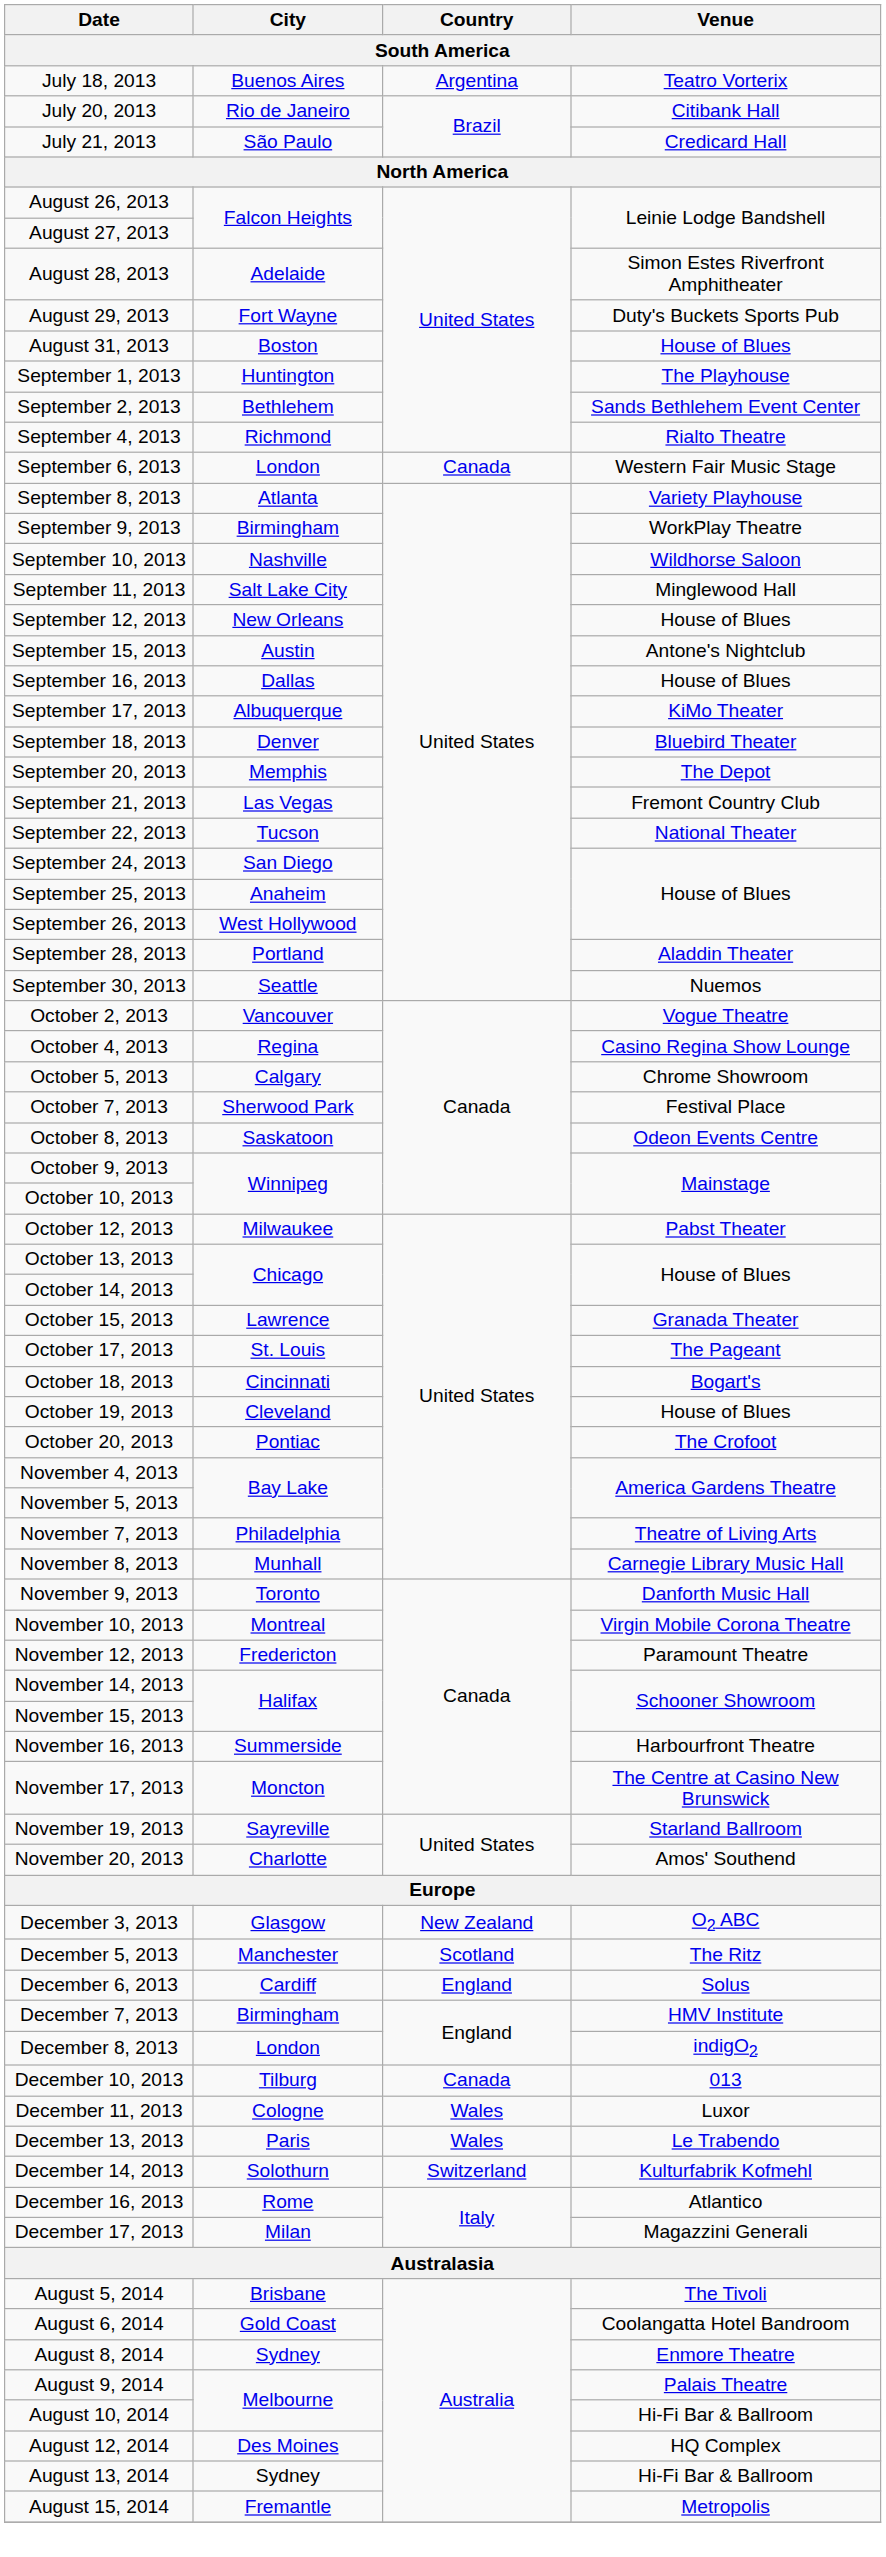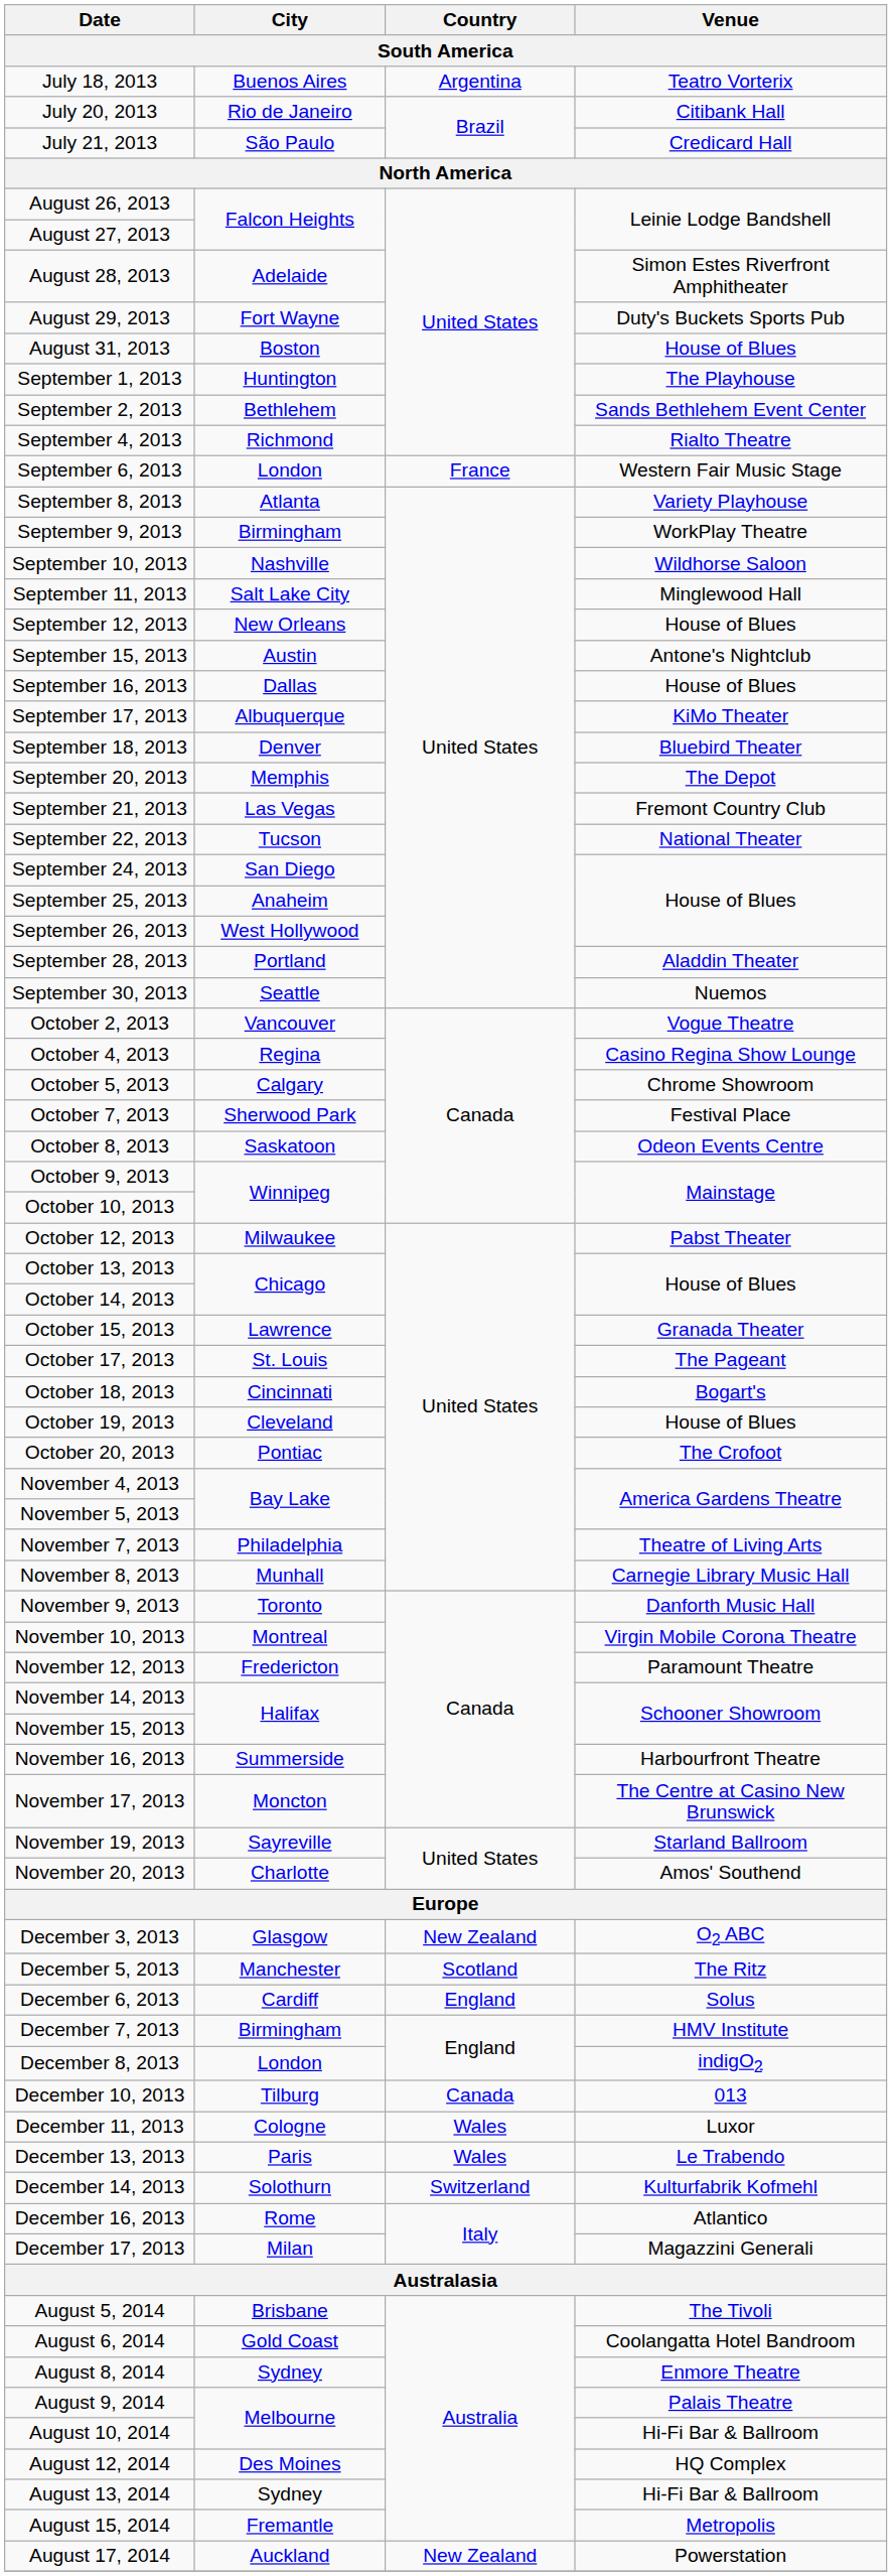 <table class="wikitable" style="text-align:center;">
 <tr>
 <th style="width:150px;">Date</th>
 <th style="width:150px;">City</th>
 <th style="width:150px;">Country</th>
 <th style="width:250px;">Venue</th>
 </tr>
 <tr>
 <th colspan="4">South America</th>
 </tr>
 <tr>
 <td>July 18, 2013</td>
 <td><a href='#'>Buenos Aires</a></td>
 <td><a href='#'>Argentina</a></td>
 <td><a href='#'>Teatro Vorterix</a></td>
 </tr>
 <tr>
 <td>July 20, 2013</td>
 <td><a href='#'>Rio de Janeiro</a></td>
 <td rowspan="2"><a href='#'>Brazil</a></td>
 <td><a href='#'>Citibank Hall</a></td>
 </tr>
 <tr>
 <td>July 21, 2013</td>
 <td><a href='#'>São Paulo</a></td>
 <td><a href='#'>Credicard Hall</a></td>
 </tr>
 <tr>
 <th colspan="4">North America</th>
 </tr>
 <tr>
 <td>August 26, 2013</td>
 <td rowspan="2"><a href='#'>Falcon Heights</a></td>
 <td rowspan="8"><a href='#'>United States</a></td>
 <td rowspan="2">Leinie Lodge Bandshell</td>
 </tr>
 <tr>
 <td>August 27, 2013</td>
 </tr>
 <tr>
 <td>August 28, 2013</td>
 <td><a href='#'>Adelaide</a></td>
 <td>Simon Estes Riverfront Amphitheater</td>
 </tr>
 <tr>
 <td>August 29, 2013</td>
 <td><a href='#'>Fort Wayne</a></td>
 <td>Duty's Buckets Sports Pub</td>
 </tr>
 <tr>
 <td>August 31, 2013</td>
 <td><a href='#'>Boston</a></td>
 <td><a href='#'>House of Blues</a></td>
 </tr>
 <tr>
 <td>September 1, 2013</td>
 <td><a href='#'>Huntington</a></td>
 <td><a href='#'>The Playhouse</a></td>
 </tr>
 <tr>
 <td>September 2, 2013</td>
 <td><a href='#'>Bethlehem</a></td>
 <td><a href='#'>Sands Bethlehem Event Center</a></td>
 </tr>
 <tr>
 <td>September 4, 2013</td>
 <td><a href='#'>Richmond</a></td>
 <td><a href='#'>Rialto Theatre</a></td>
 </tr>
 <tr>
 <td>September 6, 2013</td>
 <td><a href='#'>London</a></td>
-<td><a href='#'>Canada</a></td>
+<td><a href='#'>France</a></td>
 <td>Western Fair Music Stage</td>
 </tr>
 <tr>
 <td>September 8, 2013</td>
 <td><a href='#'>Atlanta</a></td>
 <td rowspan="17">United States</td>
 <td><a href='#'>Variety Playhouse</a></td>
 </tr>
 <tr>
 <td>September 9, 2013</td>
 <td><a href='#'>Birmingham</a></td>
 <td>WorkPlay Theatre</td>
 </tr>
 <tr>
 <td>September 10, 2013</td>
 <td><a href='#'>Nashville</a></td>
 <td><a href='#'>Wildhorse Saloon</a></td>
 </tr>
 <tr>
 <td>September 11, 2013</td>
 <td><a href='#'>Salt Lake City</a></td>
 <td>Minglewood Hall</td>
 </tr>
 <tr>
 <td>September 12, 2013</td>
 <td><a href='#'>New Orleans</a></td>
 <td>House of Blues</td>
 </tr>
 <tr>
 <td>September 15, 2013</td>
 <td><a href='#'>Austin</a></td>
 <td>Antone's Nightclub</td>
 </tr>
 <tr>
 <td>September 16, 2013</td>
 <td><a href='#'>Dallas</a></td>
 <td>House of Blues</td>
 </tr>
 <tr>
 <td>September 17, 2013</td>
 <td><a href='#'>Albuquerque</a></td>
 <td><a href='#'>KiMo Theater</a></td>
 </tr>
 <tr>
 <td>September 18, 2013</td>
 <td><a href='#'>Denver</a></td>
 <td><a href='#'>Bluebird Theater</a></td>
 </tr>
 <tr>
 <td>September 20, 2013</td>
 <td><a href='#'>Memphis</a></td>
 <td><a href='#'>The Depot</a></td>
 </tr>
 <tr>
 <td>September 21, 2013</td>
 <td><a href='#'>Las Vegas</a></td>
 <td>Fremont Country Club</td>
 </tr>
 <tr>
 <td>September 22, 2013</td>
 <td><a href='#'>Tucson</a></td>
 <td><a href='#'>National Theater</a></td>
 </tr>
 <tr>
 <td>September 24, 2013</td>
 <td><a href='#'>San Diego</a></td>
 <td rowspan="3">House of Blues</td>
 </tr>
 <tr>
 <td>September 25, 2013</td>
 <td><a href='#'>Anaheim</a></td>
 </tr>
 <tr>
 <td>September 26, 2013</td>
 <td><a href='#'>West Hollywood</a></td>
 </tr>
 <tr>
 <td>September 28, 2013</td>
 <td><a href='#'>Portland</a></td>
 <td><a href='#'>Aladdin Theater</a></td>
 </tr>
 <tr>
 <td>September 30, 2013</td>
 <td><a href='#'>Seattle</a></td>
 <td>Nuemos</td>
 </tr>
 <tr>
 <td>October 2, 2013</td>
 <td><a href='#'>Vancouver</a></td>
 <td rowspan="7">Canada</td>
 <td><a href='#'>Vogue Theatre</a></td>
 </tr>
 <tr>
 <td>October 4, 2013</td>
 <td><a href='#'>Regina</a></td>
 <td><a href='#'>Casino Regina Show Lounge</a></td>
 </tr>
 <tr>
 <td>October 5, 2013</td>
 <td><a href='#'>Calgary</a></td>
 <td>Chrome Showroom</td>
 </tr>
 <tr>
 <td>October 7, 2013</td>
 <td><a href='#'>Sherwood Park</a></td>
 <td>Festival Place</td>
 </tr>
 <tr>
 <td>October 8, 2013</td>
 <td><a href='#'>Saskatoon</a></td>
 <td><a href='#'>Odeon Events Centre</a></td>
 </tr>
 <tr>
 <td>October 9, 2013</td>
 <td rowspan="2"><a href='#'>Winnipeg</a></td>
 <td rowspan="2"><a href='#'>Mainstage</a></td>
 </tr>
 <tr>
 <td>October 10, 2013</td>
 </tr>
 <tr>
 <td>October 12, 2013</td>
 <td><a href='#'>Milwaukee</a></td>
 <td rowspan="12">United States</td>
 <td><a href='#'>Pabst Theater</a></td>
 </tr>
 <tr>
 <td>October 13, 2013</td>
 <td rowspan="2"><a href='#'>Chicago</a></td>
 <td rowspan="2">House of Blues</td>
 </tr>
 <tr>
 <td>October 14, 2013</td>
 </tr>
 <tr>
 <td>October 15, 2013</td>
 <td><a href='#'>Lawrence</a></td>
 <td><a href='#'>Granada Theater</a></td>
 </tr>
 <tr>
 <td>October 17, 2013</td>
 <td><a href='#'>St. Louis</a></td>
 <td><a href='#'>The Pageant</a></td>
 </tr>
 <tr>
 <td>October 18, 2013</td>
 <td><a href='#'>Cincinnati</a></td>
 <td><a href='#'>Bogart's</a></td>
 </tr>
 <tr>
 <td>October 19, 2013</td>
 <td><a href='#'>Cleveland</a></td>
 <td>House of Blues</td>
 </tr>
 <tr>
 <td>October 20, 2013</td>
 <td><a href='#'>Pontiac</a></td>
 <td><a href='#'>The Crofoot</a></td>
 </tr>
 <tr>
 <td>November 4, 2013</td>
 <td rowspan="2"><a href='#'>Bay Lake</a></td>
 <td rowspan="2"><a href='#'>America Gardens Theatre</a></td>
 </tr>
 <tr>
 <td>November 5, 2013</td>
 </tr>
 <tr>
 <td>November 7, 2013</td>
 <td><a href='#'>Philadelphia</a></td>
 <td><a href='#'>Theatre of Living Arts</a></td>
 </tr>
 <tr>
 <td>November 8, 2013</td>
 <td><a href='#'>Munhall</a></td>
 <td><a href='#'>Carnegie Library Music Hall</a></td>
 </tr>
 <tr>
 <td>November 9, 2013</td>
 <td><a href='#'>Toronto</a></td>
 <td rowspan="7">Canada</td>
 <td><a href='#'>Danforth Music Hall</a></td>
 </tr>
 <tr>
 <td>November 10, 2013</td>
 <td><a href='#'>Montreal</a></td>
 <td><a href='#'>Virgin Mobile Corona Theatre</a></td>
 </tr>
 <tr>
 <td>November 12, 2013</td>
 <td><a href='#'>Fredericton</a></td>
 <td>Paramount Theatre</td>
 </tr>
 <tr>
 <td>November 14, 2013</td>
 <td rowspan="2"><a href='#'>Halifax</a></td>
 <td rowspan="2"><a href='#'>Schooner Showroom</a></td>
 </tr>
 <tr>
 <td>November 15, 2013</td>
 </tr>
 <tr>
 <td>November 16, 2013</td>
 <td><a href='#'>Summerside</a></td>
 <td>Harbourfront Theatre</td>
 </tr>
 <tr>
 <td>November 17, 2013</td>
 <td><a href='#'>Moncton</a></td>
 <td><a href='#'>The Centre at Casino New Brunswick</a></td>
 </tr>
 <tr>
 <td>November 19, 2013</td>
 <td><a href='#'>Sayreville</a></td>
 <td rowspan="2">United States</td>
 <td><a href='#'>Starland Ballroom</a></td>
 </tr>
 <tr>
 <td>November 20, 2013</td>
 <td><a href='#'>Charlotte</a></td>
 <td>Amos' Southend</td>
 </tr>
 <tr>
 <th colspan="4">Europe</th>
 </tr>
 <tr>
 <td>December 3, 2013</td>
 <td><a href='#'>Glasgow</a></td>
 <td><a href='#'>New Zealand</a></td>
 <td><a href='#'>O<sub>2</sub> ABC</a></td>
 </tr>
 <tr>
 <td>December 5, 2013</td>
 <td><a href='#'>Manchester</a></td>
 <td><a href='#'>Scotland</a></td>
 <td><a href='#'>The Ritz</a></td>
 </tr>
 <tr>
 <td>December 6, 2013</td>
 <td><a href='#'>Cardiff</a></td>
 <td><a href='#'>England</a></td>
 <td><a href='#'>Solus</a></td>
 </tr>
 <tr>
 <td>December 7, 2013</td>
 <td><a href='#'>Birmingham</a></td>
 <td rowspan="2">England</td>
 <td><a href='#'>HMV Institute</a></td>
 </tr>
 <tr>
 <td>December 8, 2013</td>
 <td><a href='#'>London</a></td>
 <td><a href='#'>indigO<sub>2</sub></a></td>
 </tr>
 <tr>
 <td>December 10, 2013</td>
 <td><a href='#'>Tilburg</a></td>
 <td><a href='#'>Canada</a></td>
 <td><a href='#'>013</a></td>
 </tr>
 <tr>
 <td>December 11, 2013</td>
 <td><a href='#'>Cologne</a></td>
 <td><a href='#'>Wales</a></td>
 <td>Luxor</td>
 </tr>
 <tr>
 <td>December 13, 2013</td>
 <td><a href='#'>Paris</a></td>
 <td><a href='#'>Wales</a></td>
 <td><a href='#'>Le Trabendo</a></td>
 </tr>
 <tr>
 <td>December 14, 2013</td>
 <td><a href='#'>Solothurn</a></td>
 <td><a href='#'>Switzerland</a></td>
 <td><a href='#'>Kulturfabrik Kofmehl</a></td>
 </tr>
 <tr>
 <td>December 16, 2013</td>
 <td><a href='#'>Rome</a></td>
 <td rowspan="2"><a href='#'>Italy</a></td>
 <td>Atlantico</td>
 </tr>
 <tr>
 <td>December 17, 2013</td>
 <td><a href='#'>Milan</a></td>
 <td>Magazzini Generali</td>
 </tr>
 <tr>
 <th colspan="4">Australasia</th>
 </tr>
 <tr>
 <td>August 5, 2014</td>
 <td><a href='#'>Brisbane</a></td>
 <td rowspan="8"><a href='#'>Australia</a></td>
 <td><a href='#'>The Tivoli</a></td>
 </tr>
 <tr>
 <td>August 6, 2014</td>
 <td><a href='#'>Gold Coast</a></td>
 <td>Coolangatta Hotel Bandroom</td>
 </tr>
 <tr>
 <td>August 8, 2014</td>
 <td><a href='#'>Sydney</a></td>
 <td><a href='#'>Enmore Theatre</a></td>
 </tr>
 <tr>
 <td>August 9, 2014</td>
 <td rowspan="2"><a href='#'>Melbourne</a></td>
 <td><a href='#'>Palais Theatre</a></td>
 </tr>
 <tr>
 <td>August 10, 2014</td>
 <td>Hi-Fi Bar & Ballroom</td>
 </tr>
 <tr>
 <td>August 12, 2014</td>
 <td><a href='#'>Des Moines</a></td>
 <td>HQ Complex</td>
 </tr>
 <tr>
 <td>August 13, 2014</td>
 <td>Sydney</td>
 <td>Hi-Fi Bar & Ballroom</td>
 </tr>
 <tr>
 <td>August 15, 2014</td>
 <td><a href='#'>Fremantle</a></td>
 <td><a href='#'>Metropolis</a></td>
 </tr>
 <tr>
+<td>August 17, 2014</td>
+<td><a href='#'>Auckland</a></td>
+<td><a href='#'>New Zealand</a></td>
+<td>Powerstation</td>
+</tr>
+<tr>
 </tr>
 </table>
